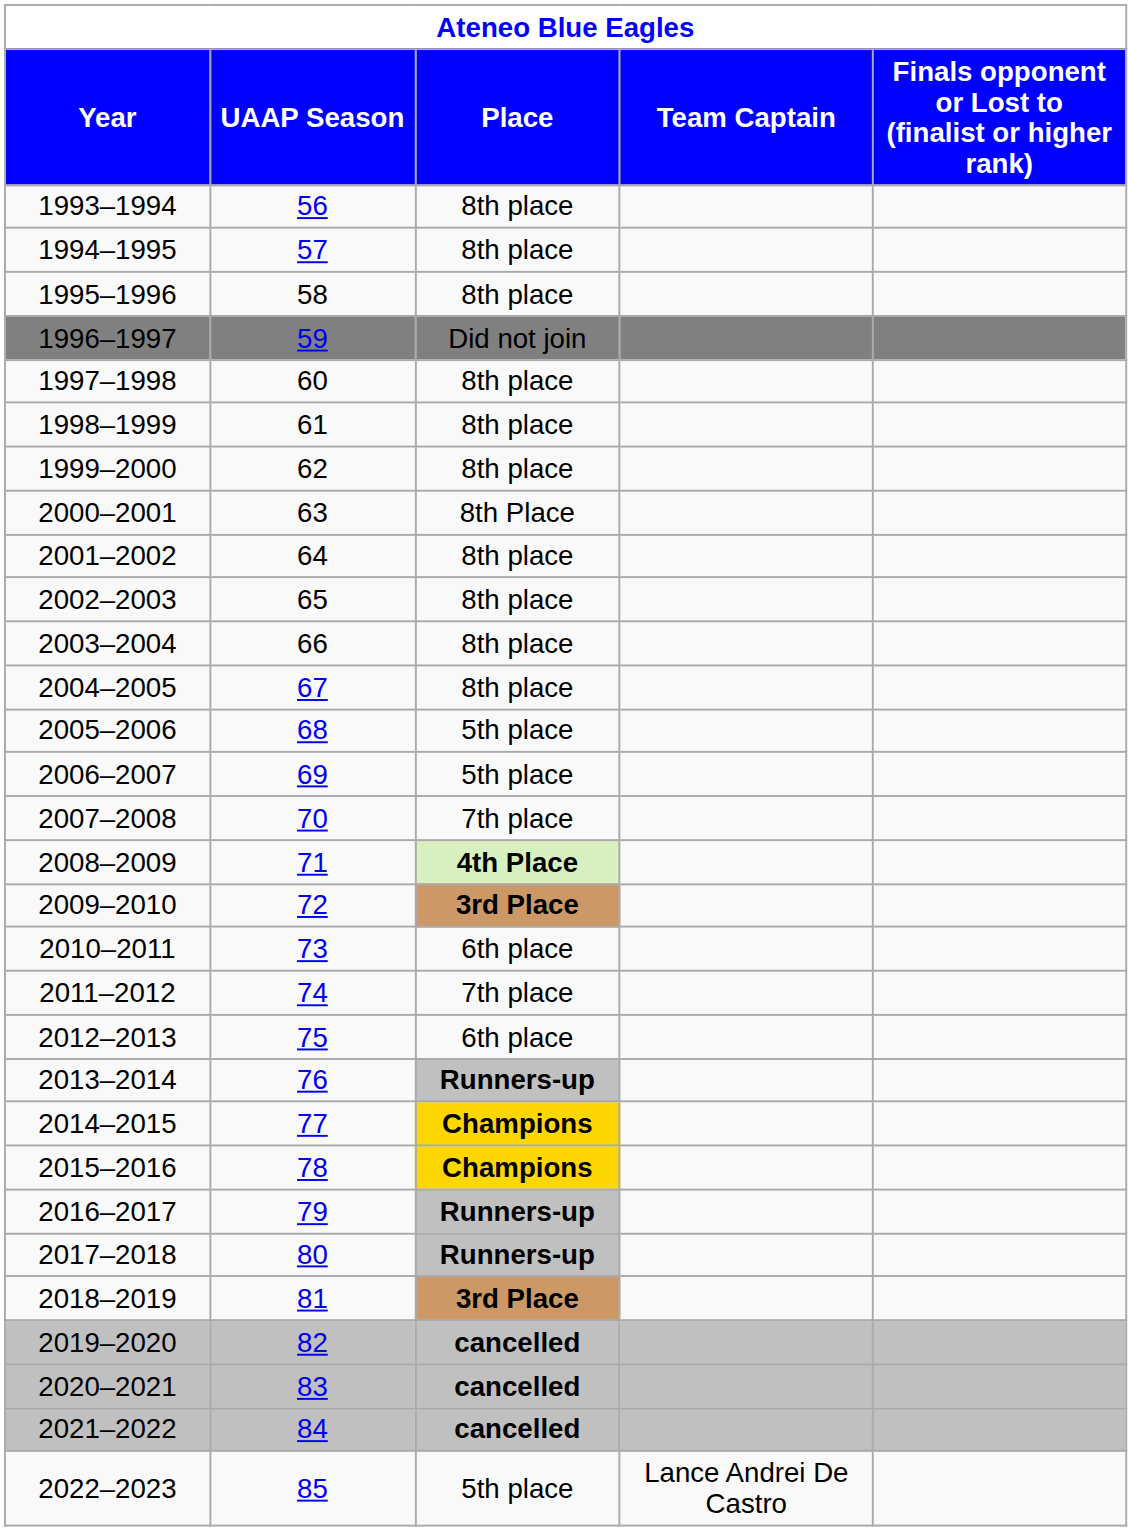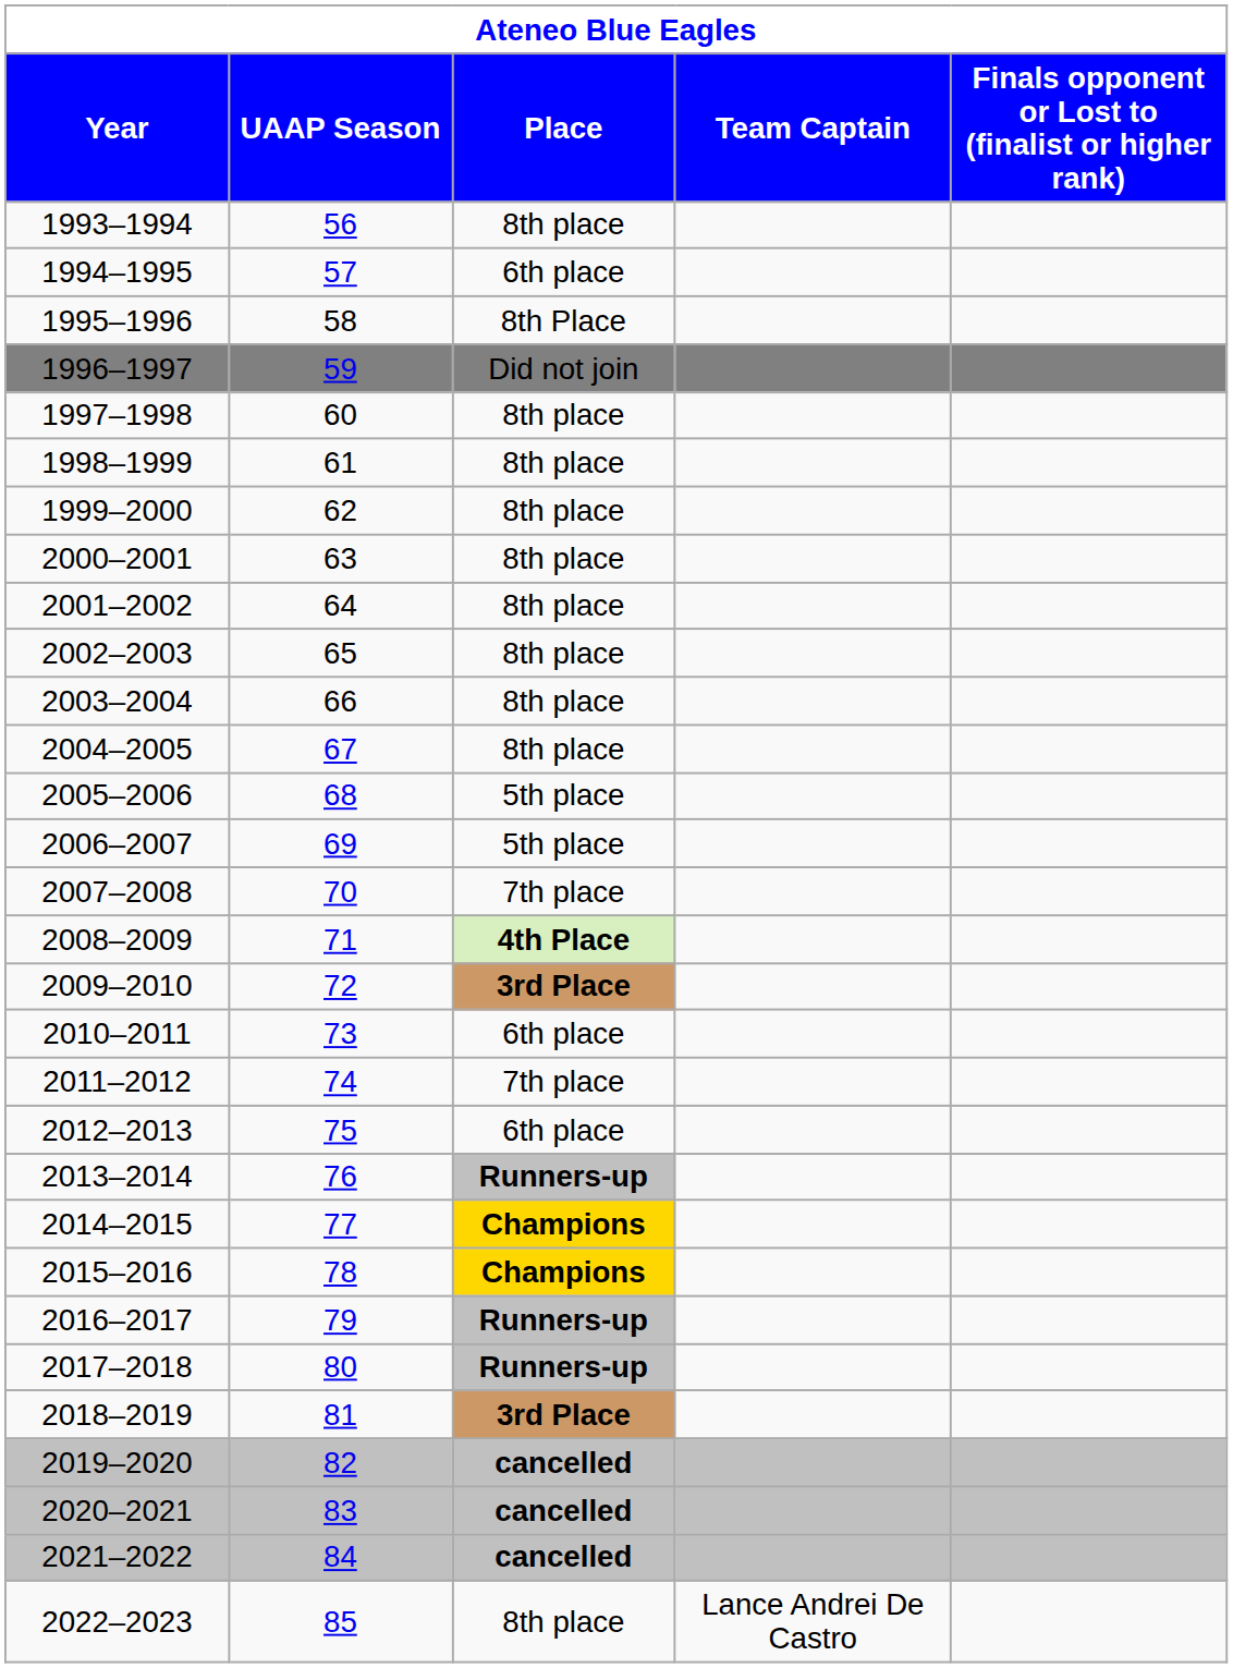 <table class=wikitable style="text-align:center; font-size:90%;">
 <tr>
 <td colspan="8" style= "background:white; color: blue; text-align: center"><strong>Ateneo Blue Eagles</strong></td>
 </tr>
 <tr>
 <th style="width:100px; background: blue; color: white;">Year</th>
 <th style="width:100px; background: blue; color: white;">UAAP Season</th>
 <th style="width:100px; background: blue; color: white;">Place</th>
 <th style="width:125px; background: blue; color: white;">Team Captain</th>
 <th style="width:125px; background: blue; color: white;">Finals opponent or Lost to<br>(finalist or higher rank)</th>
 </tr>
 <tr align=center>
 <td>1993–1994</td>
 <td><a href='#'>56</a></td>
 <td>8th place</td>
 <td></td>
 <td></td>
 </tr>
 <tr align=center>
 <td>1994–1995</td>
 <td><a href='#'>57</a></td>
-<td>8th place</td>
+<td>6th place</td>
 <td></td>
 <td></td>
 </tr>
 <tr align=center>
 <td>1995–1996</td>
 <td>58</td>
-<td>8th place</td>
+<td>8th Place</td>
 <td></td>
 <td></td>
 </tr>
 <tr bgcolor=gray | align=center>
 <td>1996–1997</td>
 <td><a href='#'>59</a></td>
 <td>Did not join</td>
 <td></td>
 <td></td>
 </tr>
 <tr align=center>
 <td>1997–1998</td>
 <td>60</td>
 <td>8th place</td>
 <td></td>
 <td></td>
 </tr>
 <tr align=center>
 <td>1998–1999</td>
 <td>61</td>
 <td>8th place</td>
 <td></td>
 <td></td>
 </tr>
 <tr align=center>
 <td>1999–2000</td>
 <td>62</td>
 <td>8th place</td>
 <td></td>
 <td></td>
 </tr>
 <tr align=center>
 <td>2000–2001</td>
 <td>63</td>
-<td>8th Place</td>
+<td>8th place</td>
 <td></td>
 <td></td>
 </tr>
 <tr align=center>
 <td>2001–2002</td>
 <td>64</td>
 <td>8th place</td>
 <td></td>
 <td></td>
 </tr>
 <tr align=center>
 <td>2002–2003</td>
 <td>65</td>
 <td>8th place</td>
 <td></td>
 <td></td>
 </tr>
 <tr align=center>
 <td>2003–2004</td>
 <td>66</td>
 <td>8th place</td>
 <td></td>
 <td></td>
 </tr>
 <tr align=center>
 <td>2004–2005</td>
 <td><a href='#'>67</a></td>
 <td>8th place</td>
 <td></td>
 <td></td>
 </tr>
 <tr align=center>
 <td>2005–2006</td>
 <td><a href='#'>68</a></td>
 <td>5th place</td>
 <td></td>
 <td></td>
 </tr>
 <tr align=center>
 <td>2006–2007</td>
 <td><a href='#'>69</a></td>
 <td>5th place</td>
 <td></td>
 <td></td>
 </tr>
 <tr align=center>
 <td>2007–2008</td>
 <td><a href='#'>70</a></td>
 <td>7th place</td>
 <td></td>
 <td></td>
 </tr>
 <tr align=center>
 <td>2008–2009</td>
 <td><a href='#'>71</a></td>
 <td bgcolor=#D8F0C0><strong>4th Place</strong></td>
 <td></td>
 <td></td>
 </tr>
 <tr align=center>
 <td>2009–2010</td>
 <td><a href='#'>72</a></td>
 <td style="background:#c96;"><strong>3rd Place</strong></td>
 <td></td>
 <td></td>
 </tr>
 <tr align=center>
 <td>2010–2011</td>
 <td><a href='#'>73</a></td>
 <td>6th place</td>
 <td></td>
 <td></td>
 </tr>
 <tr align=center>
 <td>2011–2012</td>
 <td><a href='#'>74</a></td>
 <td>7th place</td>
 <td></td>
 <td></td>
 </tr>
 <tr align=center>
 <td>2012–2013</td>
 <td><a href='#'>75</a></td>
 <td>6th place</td>
 <td></td>
 <td></td>
 </tr>
 <tr align=center>
 <td>2013–2014</td>
 <td><a href='#'>76</a></td>
 <td style="background:silver;"><strong>Runners-up</strong></td>
 <td></td>
 <td></td>
 </tr>
 <tr align=center>
 <td>2014–2015</td>
 <td><a href='#'>77</a></td>
 <td style="background:gold;"><strong>Champions</strong></td>
 <td></td>
 <td></td>
 </tr>
 <tr align=center>
 <td>2015–2016</td>
 <td><a href='#'>78</a></td>
 <td style="background:gold;"><strong>Champions</strong></td>
 <td></td>
 <td></td>
 </tr>
 <tr align=center>
 <td>2016–2017</td>
 <td><a href='#'>79</a></td>
 <td style="background:silver;"><strong>Runners-up</strong></td>
 <td></td>
 <td></td>
 </tr>
 <tr align=center>
 <td>2017–2018</td>
 <td><a href='#'>80</a></td>
 <td style="background:silver;"><strong>Runners-up</strong></td>
 <td></td>
 <td></td>
 </tr>
 <tr align=center>
 <td>2018–2019</td>
 <td><a href='#'>81</a></td>
 <td style="background:#c96;"><strong>3rd Place</strong></td>
 <td></td>
 <td></td>
 </tr>
 <tr bgcolor=silver | align=center>
 <td>2019–2020</td>
 <td><a href='#'>82</a></td>
 <td><strong>cancelled</strong></td>
 <td></td>
 <td></td>
 </tr>
 <tr bgcolor=silver | align=center>
 <td>2020–2021</td>
 <td><a href='#'>83</a></td>
 <td><strong>cancelled</strong></td>
 <td></td>
 <td></td>
 </tr>
 <tr bgcolor=silver | align=center>
 <td>2021–2022</td>
 <td><a href='#'>84</a></td>
 <td><strong>cancelled</strong></td>
 <td></td>
 <td></td>
 </tr>
 <tr align=center>
 <td>2022–2023</td>
 <td><a href='#'>85</a></td>
-<td>5th place</td>
+<td>8th place</td>
 <td>Lance Andrei De Castro</td>
 <td></td>
 </tr>
 </table>
